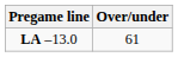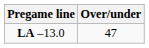 <table class="wikitable">
 <tr align="center">
 <th style=>Pregame line</th>
 <th style=>Over/under</th>
 </tr>
 <tr align="center">
 <td><strong>LA</strong> –13.0</td>
-<td>61</td>
+<td>47</td>
 </tr>
 </table>
